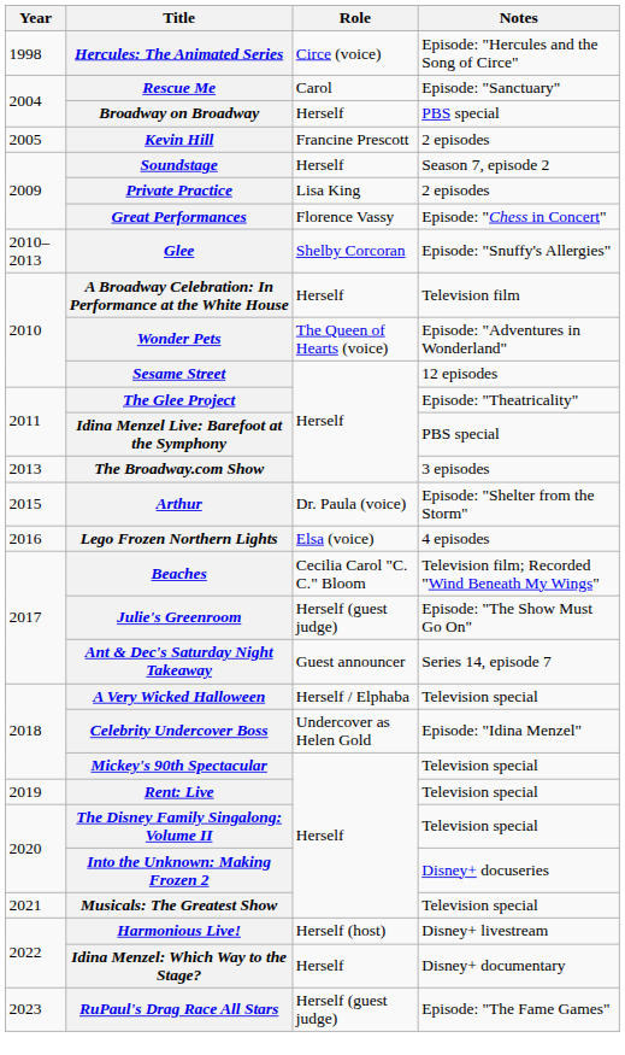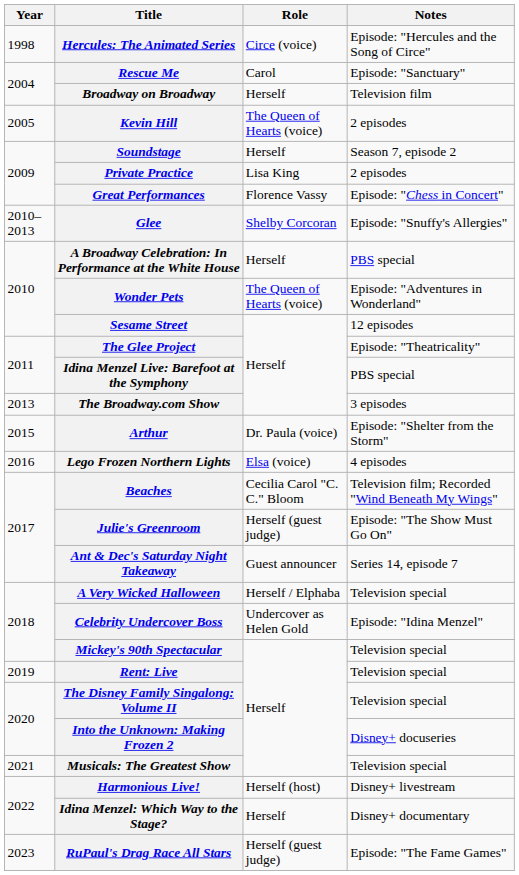 <table class="wikitable sortable plainrowheaders">
 <tr>
 <th scope="col">Year</th>
 <th scope="col">Title</th>
 <th scope="col">Role</th>
 <th scope="col" class="unsortable">Notes</th>
 </tr>
 <tr>
 <td>1998</td>
 <th scope="row"><em><a href='#'>Hercules: The Animated Series</a></em></th>
 <td><a href='#'>Circe</a> (voice)</td>
 <td>Episode: "Hercules and the Song of Circe"</td>
 </tr>
 <tr>
 <td rowspan="2">2004</td>
 <th scope="row"><em><a href='#'>Rescue Me</a></em></th>
 <td>Carol</td>
 <td>Episode: "Sanctuary"</td>
 </tr>
 <tr>
 <th scope="row"><em>Broadway on Broadway</em></th>
 <td>Herself</td>
-<td><a href='#'>PBS</a> special</td>
+<td>Television film</td>
 </tr>
 <tr>
 <td>2005</td>
 <th scope="row"><em><a href='#'>Kevin Hill</a></em></th>
-<td>Francine Prescott</td>
+<td><a href='#'>The Queen of Hearts</a> (voice)</td>
 <td>2 episodes</td>
 </tr>
 <tr>
 <td rowspan="3">2009</td>
 <th scope="row"><em><a href='#'>Soundstage</a></em></th>
 <td>Herself</td>
 <td>Season 7, episode 2</td>
 </tr>
 <tr>
 <th scope="row"><em><a href='#'>Private Practice</a></em></th>
 <td>Lisa King</td>
 <td>2 episodes</td>
 </tr>
 <tr>
 <th scope="row"><em><a href='#'>Great Performances</a></em></th>
 <td>Florence Vassy</td>
 <td>Episode: "<a href='#'><em>Chess</em> in Concert</a>"</td>
 </tr>
 <tr>
 <td>2010–2013</td>
 <th scope="row"><em><a href='#'>Glee</a></em></th>
 <td><a href='#'>Shelby Corcoran</a></td>
 <td>Episode: "Snuffy's Allergies"</td>
 </tr>
 <tr>
 <td rowspan="3">2010</td>
 <th scope="row"><em>A Broadway Celebration: In Performance at the White House</em></th>
 <td>Herself</td>
-<td>Television film</td>
+<td><a href='#'>PBS</a> special</td>
 </tr>
 <tr>
 <th scope="row"><em><a href='#'>Wonder Pets</a></em></th>
 <td><a href='#'>The Queen of Hearts</a> (voice)</td>
 <td>Episode: "Adventures in Wonderland"</td>
 </tr>
 <tr>
 <th scope="row"><em><a href='#'>Sesame Street</a></em></th>
 <td rowspan="4">Herself</td>
 <td>12 episodes</td>
 </tr>
 <tr>
 <td rowspan="2">2011</td>
 <th scope="row"><em><a href='#'>The Glee Project</a></em></th>
 <td>Episode: "Theatricality"</td>
 </tr>
 <tr>
 <th scope="row"><em>Idina Menzel Live: Barefoot at the Symphony</em></th>
 <td>PBS special</td>
 </tr>
 <tr>
 <td>2013</td>
 <th scope="row"><em>The Broadway.com Show</em></th>
 <td>3 episodes</td>
 </tr>
 <tr>
 <td>2015</td>
 <th scope="row"><em><a href='#'>Arthur</a></em></th>
 <td>Dr. Paula (voice)</td>
 <td>Episode: "Shelter from the Storm"</td>
 </tr>
 <tr>
 <td>2016</td>
 <th scope="row"><em>Lego Frozen Northern Lights</em></th>
 <td><a href='#'>Elsa</a> (voice)</td>
 <td>4 episodes</td>
 </tr>
 <tr>
 <td rowspan="3">2017</td>
 <th scope="row"><em><a href='#'>Beaches</a></em></th>
 <td>Cecilia Carol "C. C." Bloom</td>
 <td>Television film; Recorded "<a href='#'>Wind Beneath My Wings</a>"</td>
 </tr>
 <tr>
 <th scope="row"><em><a href='#'>Julie's Greenroom</a></em></th>
 <td>Herself (guest judge)</td>
 <td>Episode: "The Show Must Go On"</td>
 </tr>
 <tr>
 <th scope="row"><em><a href='#'>Ant & Dec's Saturday Night Takeaway</a></em></th>
 <td>Guest announcer</td>
 <td>Series 14, episode 7</td>
 </tr>
 <tr>
 <td rowspan="3">2018</td>
 <th scope="row"><em><a href='#'>A Very Wicked Halloween</a></em></th>
 <td>Herself / Elphaba</td>
 <td>Television special</td>
 </tr>
 <tr>
 <th scope="row"><em><a href='#'>Celebrity Undercover Boss</a></em></th>
 <td>Undercover as Helen Gold</td>
 <td>Episode: "Idina Menzel"</td>
 </tr>
 <tr>
 <th scope="row"><em><a href='#'>Mickey's 90th Spectacular</a></em></th>
 <td rowspan="5">Herself</td>
 <td>Television special</td>
 </tr>
 <tr>
 <td>2019</td>
 <th scope="row"><em><a href='#'>Rent: Live</a></em></th>
 <td>Television special</td>
 </tr>
 <tr>
 <td rowspan="2">2020</td>
 <th scope="row"><em><a href='#'>The Disney Family Singalong: Volume II</a></em></th>
 <td>Television special</td>
 </tr>
 <tr>
 <th scope="row"><em><a href='#'>Into the Unknown: Making Frozen 2</a></em></th>
 <td><a href='#'>Disney+</a> docuseries</td>
 </tr>
 <tr>
 <td>2021</td>
 <th scope="row"><em>Musicals: The Greatest Show</em></th>
 <td>Television special</td>
 </tr>
 <tr>
 <td rowspan="2">2022</td>
 <th scope="row"><em><a href='#'>Harmonious Live!</a></em></th>
 <td>Herself (host)</td>
 <td>Disney+ livestream</td>
 </tr>
 <tr>
 <th scope="row"><em>Idina Menzel: Which Way to the Stage?</em></th>
 <td>Herself</td>
 <td>Disney+ documentary</td>
 </tr>
 <tr>
 <td>2023</td>
 <th scope="row"><em><a href='#'>RuPaul's Drag Race All Stars</a></em></th>
 <td>Herself (guest judge)</td>
 <td>Episode: "The Fame Games"</td>
 </tr>
 </table>
